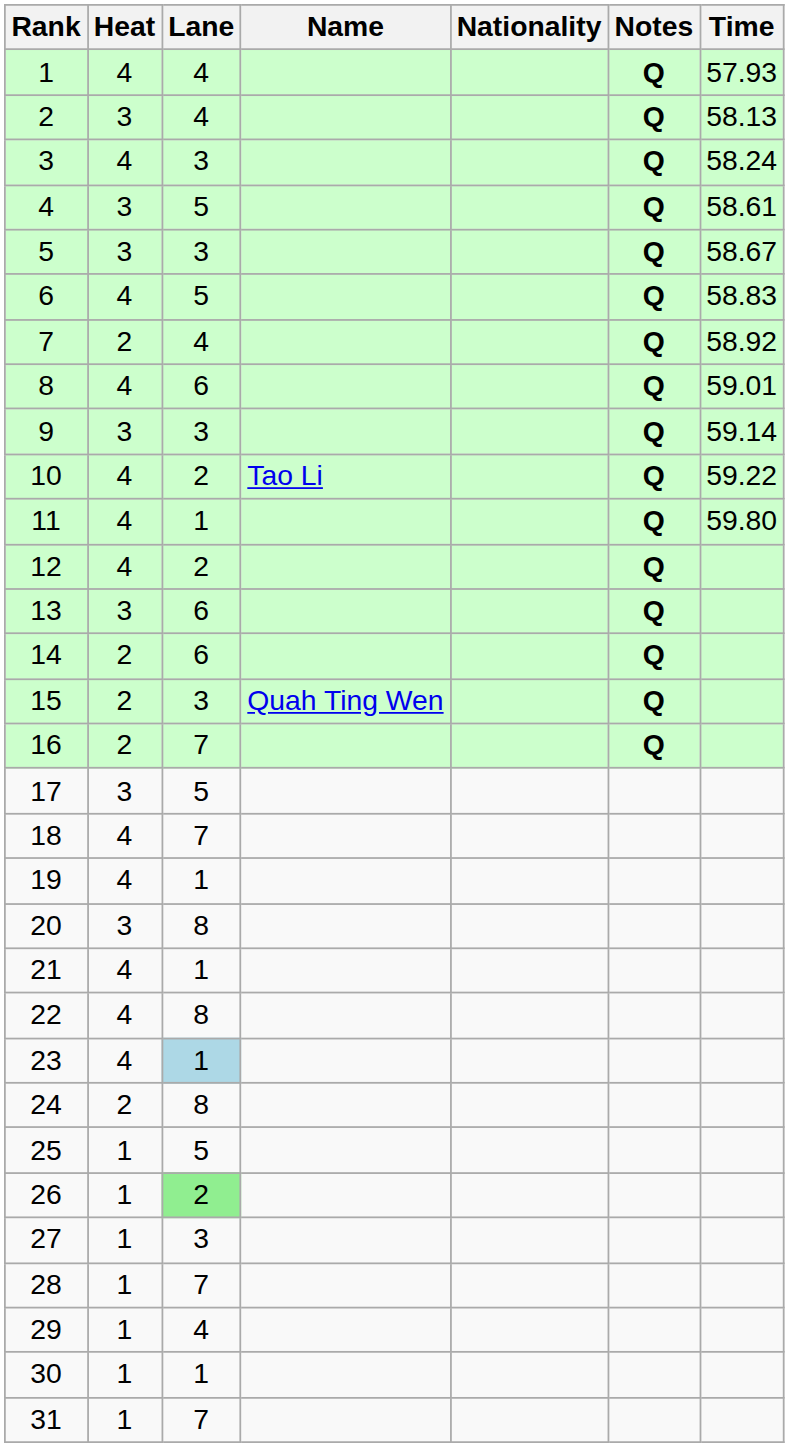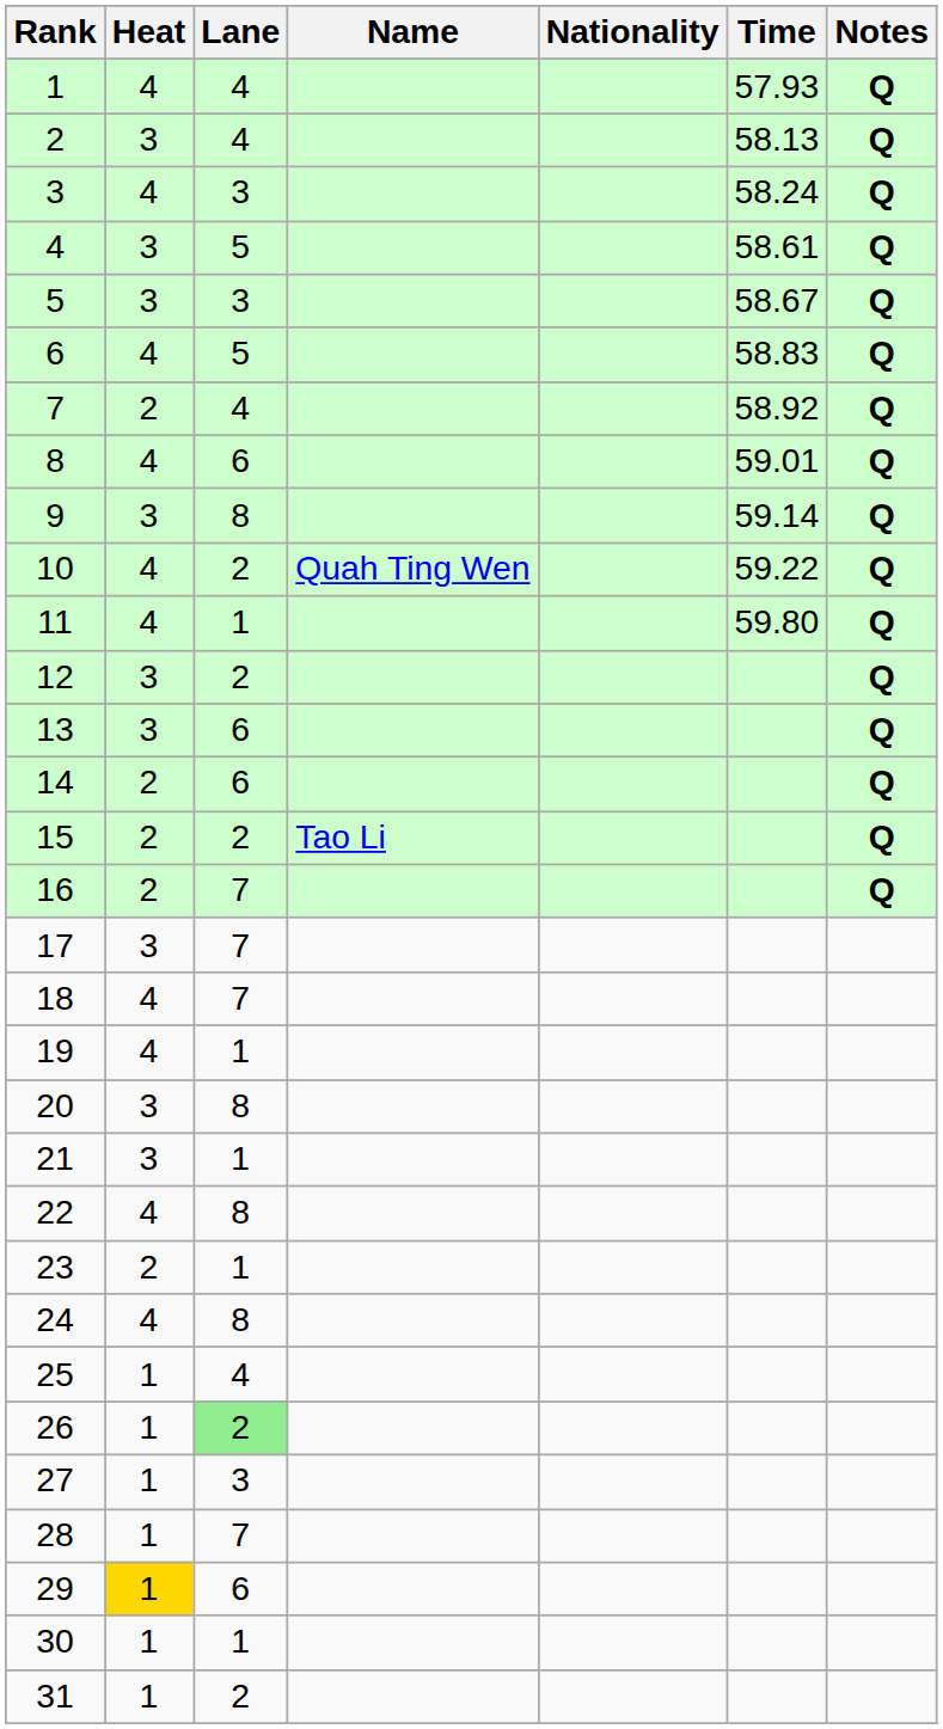 <table class="wikitable sortable" style="text-align:center">
 <tr>
 <th>Rank</th>
 <th>Heat</th>
 <th>Lane</th>
 <th>Name</th>
 <th>Nationality</th>
+<th>Time</th>
 <th>Notes</th>
-<th>Time</th>
 </tr>
 <tr bgcolor=ccffcc>
 <td>1</td>
 <td>4</td>
 <td>4</td>
 <td align=left></td>
 <td align=left></td>
+<td>57.93</td>
 <td><strong>Q</strong></td>
-<td>57.93</td>
 </tr>
 <tr bgcolor=ccffcc>
 <td>2</td>
 <td>3</td>
 <td>4</td>
 <td align=left></td>
 <td align=left></td>
+<td>58.13</td>
 <td><strong>Q</strong></td>
-<td>58.13</td>
 </tr>
 <tr bgcolor=ccffcc>
 <td>3</td>
 <td>4</td>
 <td>3</td>
 <td align=left></td>
 <td align=left></td>
+<td>58.24</td>
 <td><strong>Q</strong></td>
-<td>58.24</td>
 </tr>
 <tr bgcolor=ccffcc>
 <td>4</td>
 <td>3</td>
 <td>5</td>
 <td align=left></td>
 <td align=left></td>
+<td>58.61</td>
 <td><strong>Q</strong></td>
-<td>58.61</td>
 </tr>
 <tr bgcolor=ccffcc>
 <td>5</td>
 <td>3</td>
 <td>3</td>
 <td align=left></td>
 <td align=left></td>
+<td>58.67</td>
 <td><strong>Q</strong></td>
-<td>58.67</td>
 </tr>
 <tr bgcolor=ccffcc>
 <td>6</td>
 <td>4</td>
 <td>5</td>
 <td align=left></td>
 <td align=left></td>
+<td>58.83</td>
 <td><strong>Q</strong></td>
-<td>58.83</td>
 </tr>
 <tr bgcolor=ccffcc>
 <td>7</td>
 <td>2</td>
 <td>4</td>
 <td align=left></td>
 <td align=left></td>
+<td>58.92</td>
 <td><strong>Q</strong></td>
-<td>58.92</td>
 </tr>
 <tr bgcolor=ccffcc>
 <td>8</td>
 <td>4</td>
 <td>6</td>
 <td align=left></td>
 <td align=left></td>
+<td>59.01</td>
 <td><strong>Q</strong></td>
-<td>59.01</td>
 </tr>
 <tr bgcolor=ccffcc>
 <td>9</td>
 <td>3</td>
-<td>3</td>
+<td>8</td>
 <td align=left></td>
 <td align=left></td>
+<td>59.14</td>
 <td><strong>Q</strong></td>
-<td>59.14</td>
 </tr>
 <tr bgcolor=ccffcc>
 <td>10</td>
 <td>4</td>
 <td>2</td>
-<td align=left><a href='#'>Tao Li</a></td>
+<td align=left><a href='#'>Quah Ting Wen</a></td>
 <td align=left></td>
+<td>59.22</td>
 <td><strong>Q</strong></td>
-<td>59.22</td>
 </tr>
 <tr bgcolor=ccffcc>
 <td>11</td>
 <td>4</td>
 <td>1</td>
 <td align=left></td>
 <td align=left></td>
+<td>59.80</td>
 <td><strong>Q</strong></td>
-<td>59.80</td>
 </tr>
 <tr bgcolor=ccffcc>
 <td>12</td>
-<td>4</td>
+<td>3</td>
 <td>2</td>
 <td align=left></td>
 <td align=left></td>
+<td></td>
 <td><strong>Q</strong></td>
-<td></td>
 </tr>
 <tr bgcolor=ccffcc>
 <td>13</td>
 <td>3</td>
 <td>6</td>
 <td align=left></td>
 <td align=left></td>
+<td></td>
 <td><strong>Q</strong></td>
-<td></td>
 </tr>
 <tr bgcolor=ccffcc>
 <td>14</td>
 <td>2</td>
 <td>6</td>
 <td align=left></td>
 <td align=left></td>
+<td></td>
 <td><strong>Q</strong></td>
-<td></td>
 </tr>
 <tr bgcolor=ccffcc>
 <td>15</td>
 <td>2</td>
-<td>3</td>
-<td align=left><a href='#'>Quah Ting Wen</a></td>
+<td>2</td>
+<td align=left><a href='#'>Tao Li</a></td>
 <td align=left></td>
+<td></td>
 <td><strong>Q</strong></td>
-<td></td>
 </tr>
 <tr bgcolor=ccffcc>
 <td>16</td>
 <td>2</td>
 <td>7</td>
 <td align=left></td>
 <td align=left></td>
+<td></td>
 <td><strong>Q</strong></td>
-<td></td>
 </tr>
 <tr>
 <td>17</td>
 <td>3</td>
-<td>5</td>
+<td>7</td>
 <td align=left></td>
 <td align=left></td>
 <td></td>
 <td></td>
 </tr>
 <tr>
 <td>18</td>
 <td>4</td>
 <td>7</td>
 <td align=left></td>
 <td align=left></td>
 <td></td>
 <td></td>
 </tr>
 <tr>
 <td>19</td>
 <td>4</td>
 <td>1</td>
 <td align=left></td>
 <td align=left></td>
 <td></td>
 <td></td>
 </tr>
 <tr>
 <td>20</td>
 <td>3</td>
 <td>8</td>
 <td align=left></td>
 <td align=left></td>
 <td></td>
 <td></td>
 </tr>
 <tr>
 <td>21</td>
-<td>4</td>
+<td>3</td>
 <td>1</td>
 <td align=left></td>
 <td align=left></td>
 <td></td>
 <td></td>
 </tr>
 <tr>
 <td>22</td>
 <td>4</td>
 <td>8</td>
 <td align=left></td>
 <td align=left></td>
 <td></td>
 <td></td>
 </tr>
 <tr>
 <td>23</td>
-<td>4</td>
-<td style="background: lightblue;">1</td>
+<td>2</td>
+<td>1</td>
 <td align=left></td>
 <td align=left></td>
 <td></td>
 <td></td>
 </tr>
 <tr>
 <td>24</td>
-<td>2</td>
+<td>4</td>
 <td>8</td>
 <td align=left></td>
 <td align=left></td>
 <td></td>
 <td></td>
 </tr>
 <tr>
 <td>25</td>
 <td>1</td>
-<td>5</td>
+<td>4</td>
 <td align=left></td>
 <td align=left></td>
 <td></td>
 <td></td>
 </tr>
 <tr>
 <td>26</td>
 <td>1</td>
 <td style="background: lightgreen;">2</td>
 <td align=left></td>
 <td align=left></td>
 <td></td>
 <td></td>
 </tr>
 <tr>
 <td>27</td>
 <td>1</td>
 <td>3</td>
 <td align=left></td>
 <td align=left></td>
 <td></td>
 <td></td>
 </tr>
 <tr>
 <td>28</td>
 <td>1</td>
 <td>7</td>
 <td align=left></td>
 <td align=left></td>
 <td></td>
 <td></td>
 </tr>
 <tr>
 <td>29</td>
-<td>1</td>
-<td>4</td>
+<td style="background: gold;">1</td>
+<td>6</td>
 <td align=left></td>
 <td align=left></td>
 <td></td>
 <td></td>
 </tr>
 <tr>
 <td>30</td>
 <td>1</td>
 <td>1</td>
 <td align=left></td>
 <td align=left></td>
 <td></td>
 <td></td>
 </tr>
 <tr>
 <td>31</td>
 <td>1</td>
-<td>7</td>
+<td>2</td>
 <td align=left></td>
 <td align=left></td>
 <td></td>
 <td></td>
 </tr>
 </table>
